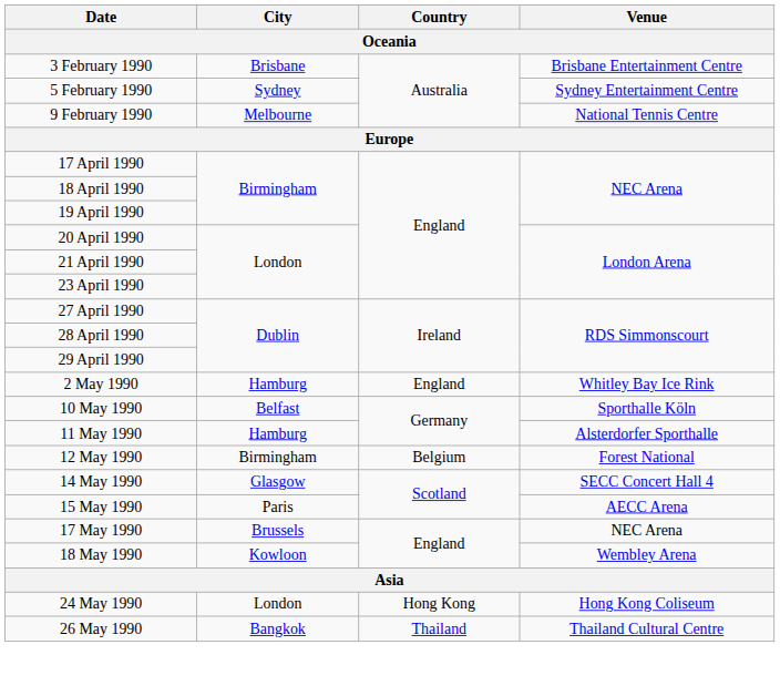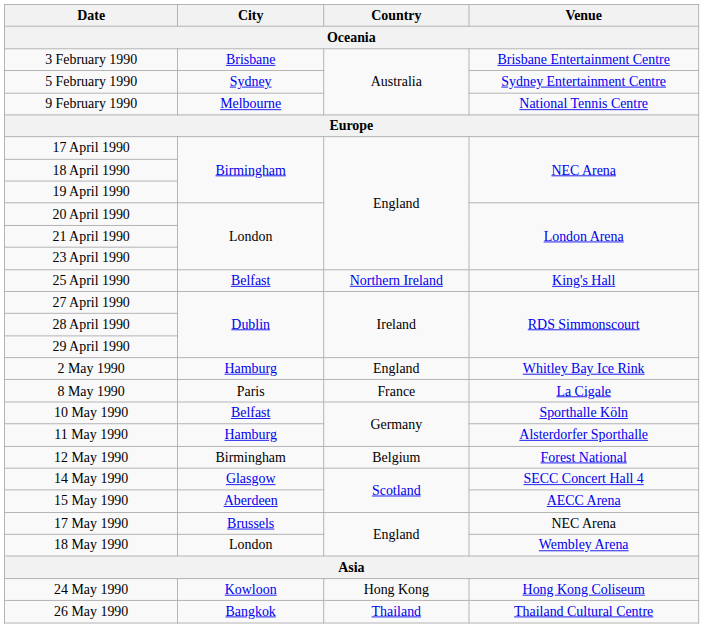 <table class="wikitable plainrowheaders" style="text-align:center;">
 <tr>
 <th scope="col" style="width:12em;">Date</th>
 <th scope="col" style="width:10em;">City</th>
 <th scope="col" style="width:10em;">Country</th>
 <th scope="col" style="width:16em;">Venue</th>
 </tr>
 <tr>
 <th colspan="4">Oceania</th>
 </tr>
 <tr>
 <td>3 February 1990</td>
 <td><a href='#'>Brisbane</a></td>
 <td rowspan="3">Australia</td>
 <td><a href='#'>Brisbane Entertainment Centre</a></td>
 </tr>
 <tr>
 <td>5 February 1990</td>
 <td><a href='#'>Sydney</a></td>
 <td><a href='#'>Sydney Entertainment Centre</a></td>
 </tr>
 <tr>
 <td>9 February 1990</td>
 <td><a href='#'>Melbourne</a></td>
 <td><a href='#'>National Tennis Centre</a></td>
 </tr>
 <tr>
 <th colspan="4">Europe</th>
 </tr>
 <tr>
 <td>17 April 1990</td>
 <td rowspan="3"><a href='#'>Birmingham</a></td>
 <td rowspan="6">England</td>
 <td rowspan="3"><a href='#'>NEC Arena</a></td>
 </tr>
 <tr>
 <td>18 April 1990</td>
 </tr>
 <tr>
 <td>19 April 1990</td>
 </tr>
 <tr>
 <td>20 April 1990</td>
 <td rowspan="3">London</td>
 <td rowspan="3"><a href='#'>London Arena</a></td>
 </tr>
 <tr>
 <td>21 April 1990</td>
 </tr>
 <tr>
 <td>23 April 1990</td>
 </tr>
 <tr>
+<td>25 April 1990</td>
+<td><a href='#'>Belfast</a></td>
+<td><a href='#'>Northern Ireland</a></td>
+<td><a href='#'>King's Hall</a></td>
+</tr>
+<tr>
 <td>27 April 1990</td>
 <td rowspan="3"><a href='#'>Dublin</a></td>
 <td rowspan="3">Ireland</td>
 <td rowspan="3"><a href='#'>RDS Simmonscourt</a></td>
 </tr>
 <tr>
 <td>28 April 1990</td>
 </tr>
 <tr>
 <td>29 April 1990</td>
 </tr>
 <tr>
 <td>2 May 1990</td>
 <td><a href='#'>Hamburg</a></td>
 <td>England</td>
 <td><a href='#'>Whitley Bay Ice Rink</a></td>
+</tr>
+<tr>
+<td>8 May 1990</td>
+<td>Paris</td>
+<td>France</td>
+<td><a href='#'>La Cigale</a></td>
 </tr>
 <tr>
 <td>10 May 1990</td>
 <td><a href='#'>Belfast</a></td>
 <td rowspan="2">Germany</td>
 <td><a href='#'>Sporthalle Köln</a></td>
 </tr>
 <tr>
 <td>11 May 1990</td>
 <td><a href='#'>Hamburg</a></td>
 <td><a href='#'>Alsterdorfer Sporthalle</a></td>
 </tr>
 <tr>
 <td>12 May 1990</td>
 <td>Birmingham</td>
 <td>Belgium</td>
 <td><a href='#'>Forest National</a></td>
 </tr>
 <tr>
 <td>14 May 1990</td>
 <td><a href='#'>Glasgow</a></td>
 <td rowspan="2"><a href='#'>Scotland</a></td>
 <td><a href='#'>SECC Concert Hall 4</a></td>
 </tr>
 <tr>
 <td>15 May 1990</td>
-<td>Paris</td>
+<td><a href='#'>Aberdeen</a></td>
 <td><a href='#'>AECC Arena</a></td>
 </tr>
 <tr>
 <td>17 May 1990</td>
 <td><a href='#'>Brussels</a></td>
 <td rowspan="2">England</td>
 <td>NEC Arena</td>
 </tr>
 <tr>
 <td>18 May 1990</td>
-<td><a href='#'>Kowloon</a></td>
+<td>London</td>
 <td><a href='#'>Wembley Arena</a></td>
 </tr>
 <tr>
 <th colspan="4">Asia</th>
 </tr>
 <tr>
 <td>24 May 1990</td>
-<td>London</td>
+<td><a href='#'>Kowloon</a></td>
 <td>Hong Kong</td>
 <td><a href='#'>Hong Kong Coliseum</a></td>
 </tr>
 <tr>
 <td>26 May 1990</td>
 <td><a href='#'>Bangkok</a></td>
 <td><a href='#'>Thailand</a></td>
 <td><a href='#'>Thailand Cultural Centre</a></td>
 </tr>
 </table>
